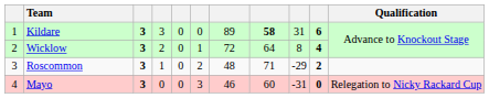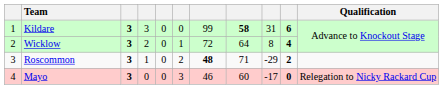 <table class="wikitable" style="text-align:center">
 <tr>
 <th width="20"></th>
 <th width="150" style="text-align:left;">Team</th>
 <th width="20"></th>
 <th width="20"></th>
 <th width="20"></th>
 <th width="20"></th>
 <th width="50"></th>
 <th width="50"></th>
 <th width="20"></th>
 <th width="20"></th>
 <th>Qualification</th>
 </tr>
 <tr style="background:#ccffcc">
 <td>1</td>
 <td align="left"> <a href='#'>Kildare</a></td>
 <td><strong>3</strong></td>
 <td>3</td>
 <td>0</td>
 <td>0</td>
-<td>89</td>
+<td>99</td>
 <td><strong>58</strong></td>
 <td>31</td>
 <td><strong>6</strong></td>
 <td rowspan="2">Advance to <a href='#'>Knockout Stage</a></td>
 </tr>
 <tr style="background:#ccffcc">
 <td>2</td>
 <td align="left"> <a href='#'>Wicklow</a></td>
 <td><strong>3</strong></td>
 <td>2</td>
 <td>0</td>
 <td>1</td>
 <td>72</td>
 <td>64</td>
 <td>8</td>
 <td><strong>4</strong></td>
 </tr>
 <tr>
 <td>3</td>
 <td align="left"><a href='#'>Roscommon</a></td>
 <td><strong>3</strong></td>
 <td>1</td>
 <td>0</td>
 <td>2</td>
-<td>48</td>
+<td><strong>48</strong></td>
 <td>71</td>
 <td>-29</td>
 <td><strong>2</strong></td>
 <td></td>
 </tr>
 <tr style="background:#ffcccc">
 <td>4</td>
 <td align="left"> <a href='#'>Mayo</a></td>
 <td><strong>3</strong></td>
 <td>0</td>
 <td>0</td>
 <td>3</td>
 <td>46</td>
 <td>60</td>
-<td>-31</td>
+<td>-17</td>
 <td><strong>0</strong></td>
 <td>Relegation to <a href='#'>Nicky Rackard Cup</a></td>
 </tr>
 </table>
